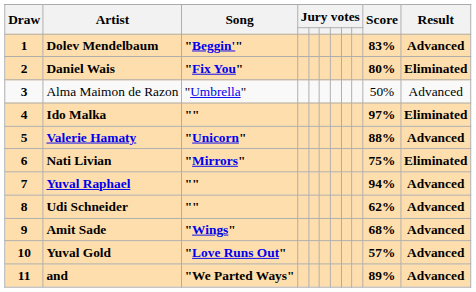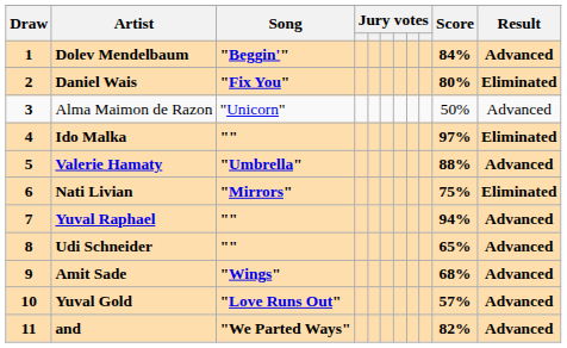 <table class="sortable wikitable" style="margin: 1em auto 1em auto; text-align:center; font-size:90%; line-height:18px;">
 <tr>
 </tr>
 <tr>
 <th rowspan="2">Draw</th>
 <th rowspan="2">Artist</th>
 <th rowspan="2">Song</th>
 <th colspan="6" class="unsortable">Jury votes</th>
 <th rowspan="2">Score</th>
 <th rowspan="2">Result</th>
 </tr>
 <tr>
 <th class="unsortable"></th>
 <th class="unsortable"></th>
 <th class="unsortable"></th>
 <th class="unsortable"></th>
 <th class="unsortable"></th>
 <th class="unsortable"></th>
 </tr>
 <tr style="font-weight:bold; background:navajowhite;">
 <td>1</td>
 <td align="left">Dolev Mendelbaum</td>
 <td align="left">"<a href='#'>Beggin'</a>"</td>
 <td></td>
 <td></td>
 <td></td>
 <td></td>
 <td></td>
 <td></td>
-<td>83%</td>
+<td>84%</td>
 <td>Advanced</td>
 </tr>
 <tr style="font-weight:bold; background:navajowhite;">
 <td>2</td>
 <td align="left">Daniel Wais</td>
 <td align="left">"<a href='#'>Fix You</a>"</td>
 <td></td>
 <td></td>
 <td></td>
 <td></td>
 <td></td>
 <td></td>
 <td>80%</td>
 <td>Eliminated</td>
 </tr>
 <tr>
 <td><strong>3</strong></td>
 <td align="left">Alma Maimon de Razon</td>
-<td align="left">"<a href='#'>Umbrella</a>"</td>
+<td align="left">"<a href='#'>Unicorn</a>"</td>
 <td></td>
 <td></td>
 <td></td>
 <td></td>
 <td></td>
 <td></td>
 <td>50%</td>
 <td>Advanced</td>
 </tr>
 <tr style="font-weight:bold; background:navajowhite;">
 <td>4</td>
 <td align="left">Ido Malka</td>
 <td align="left">""</td>
 <td></td>
 <td></td>
 <td></td>
 <td></td>
 <td></td>
 <td></td>
 <td>97%</td>
 <td>Eliminated</td>
 </tr>
 <tr style="font-weight:bold; background:navajowhite;">
 <td>5</td>
 <td align="left"><a href='#'>Valerie Hamaty</a></td>
-<td align="left">"<a href='#'>Unicorn</a>"</td>
+<td align="left">"<a href='#'>Umbrella</a>"</td>
 <td></td>
 <td></td>
 <td></td>
 <td></td>
 <td></td>
 <td></td>
 <td>88%</td>
 <td>Advanced</td>
 </tr>
 <tr style="font-weight:bold; background:navajowhite;">
 <td>6</td>
 <td align="left">Nati Livian</td>
 <td align="left">"<a href='#'>Mirrors</a>"</td>
 <td></td>
 <td></td>
 <td></td>
 <td></td>
 <td></td>
 <td></td>
 <td>75%</td>
 <td>Eliminated</td>
 </tr>
 <tr style="font-weight:bold; background:navajowhite;">
 <td>7</td>
 <td align="left"><a href='#'>Yuval Raphael</a></td>
 <td align="left">""</td>
 <td></td>
 <td></td>
 <td></td>
 <td></td>
 <td></td>
 <td></td>
 <td>94%</td>
 <td>Advanced</td>
 </tr>
 <tr style="font-weight:bold; background:navajowhite;">
 <td>8</td>
 <td align="left">Udi Schneider</td>
 <td align="left">""</td>
 <td></td>
 <td></td>
 <td></td>
 <td></td>
 <td></td>
 <td></td>
-<td>62%</td>
+<td>65%</td>
 <td>Advanced</td>
 </tr>
 <tr style="font-weight:bold; background:navajowhite;">
 <td>9</td>
 <td align="left">Amit Sade</td>
 <td align="left">"<a href='#'>Wings</a>"</td>
 <td></td>
 <td></td>
 <td></td>
 <td></td>
 <td></td>
 <td></td>
 <td>68%</td>
 <td>Advanced</td>
 </tr>
 <tr style="font-weight:bold; background:navajowhite;">
 <td>10</td>
 <td align="left">Yuval Gold</td>
 <td align="left">"<a href='#'>Love Runs Out</a>"</td>
 <td></td>
 <td></td>
 <td></td>
 <td></td>
 <td></td>
 <td></td>
 <td>57%</td>
 <td>Advanced</td>
 </tr>
 <tr style="font-weight:bold; background:navajowhite;">
 <td>11</td>
 <td align="left"> and </td>
 <td align="left">"We Parted Ways"</td>
 <td></td>
 <td></td>
 <td></td>
 <td></td>
 <td></td>
 <td></td>
-<td>89%</td>
+<td>82%</td>
 <td>Advanced</td>
 </tr>
 </table>
